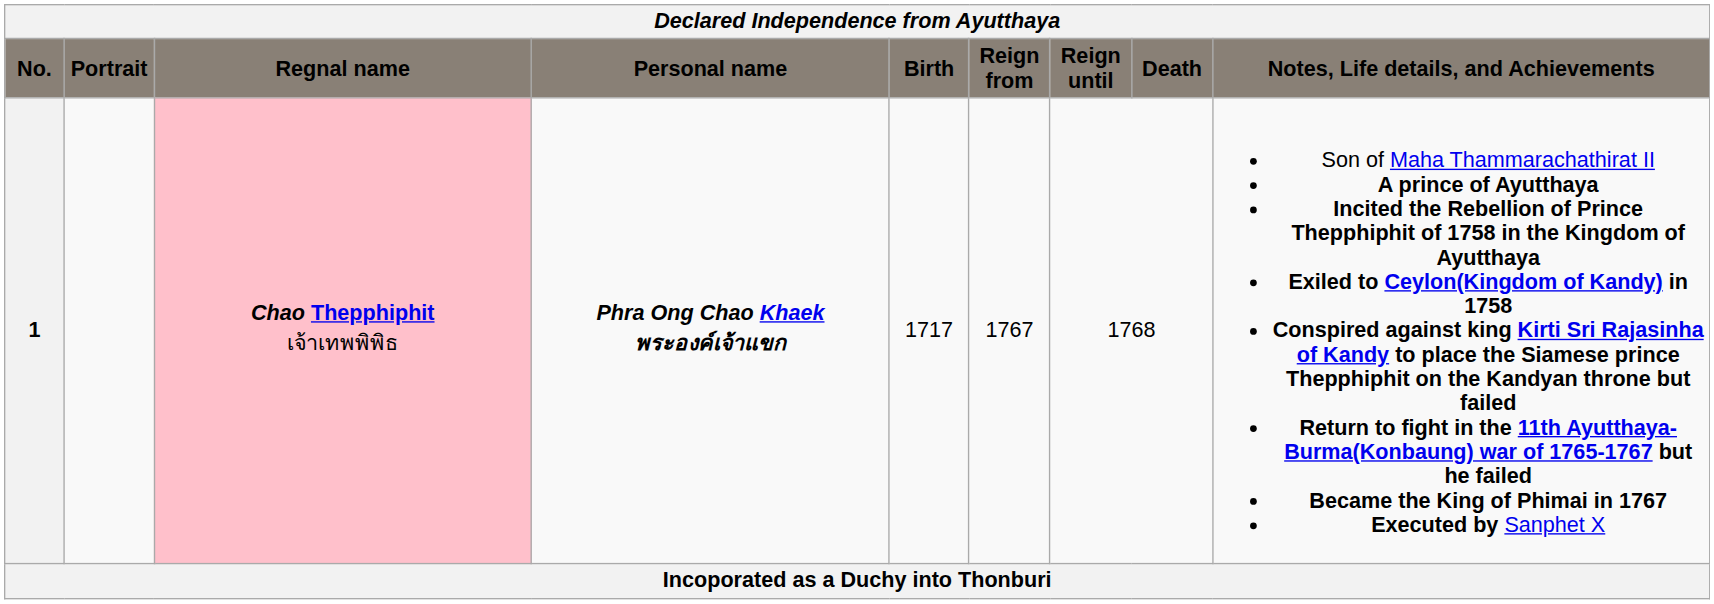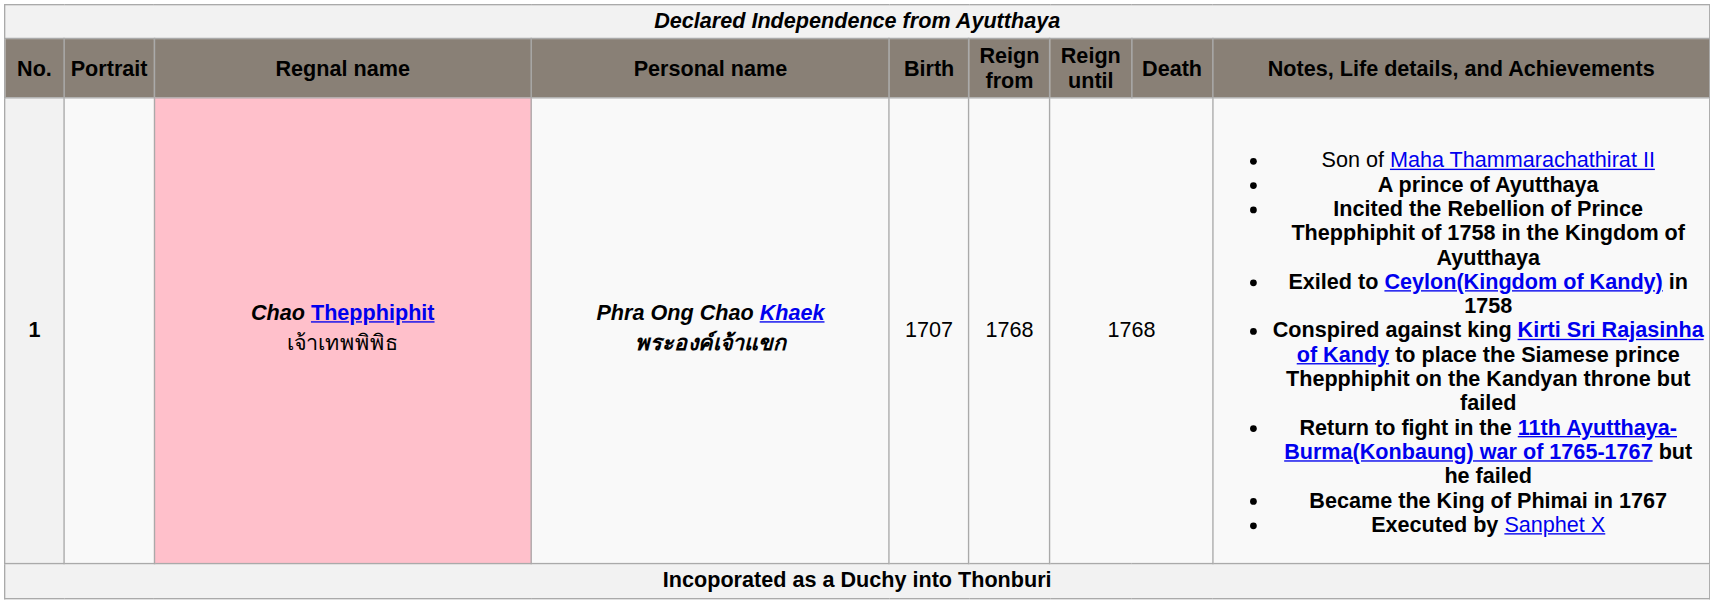 <table class="wikitable" style="text-align:center; width:100%;">
 <tr>
 <th colspan="9"><em>Declared Independence from Ayutthaya</em></th>
 </tr>
 <tr>
 <th width="3%" style="background-color:#898076">No.</th>
 <th width="1%" style="background-color:#898076">Portrait</th>
 <th width="19%" style="background-color:#898076">Regnal name</th>
 <th width="18%" style="background-color:#898076">Personal name</th>
 <th width="4%" style="background-color:#898076">Birth</th>
 <th width="4%" style="background-color:#898076">Reign from</th>
 <th width="4%" style="background-color:#898076">Reign until</th>
 <th width="4%" style="background-color:#898076">Death</th>
 <th width="25%" style="background-color:#898076">Notes, Life details, and Achievements</th>
 </tr>
 <tr>
 <th>1</th>
 <td></td>
 <td style="background: pink;"><strong><em>Chao</em></strong> <a href='#'><strong>Thepphiphit</strong></a><br>เจ้าเทพพิพิธ</td>
 <td><strong><em>Phra Ong Chao<em> <a href='#'>Khaek</a><strong><br>พระองค์เจ้าแขก</td>
-<td>1717</td>
-<td>1767</td>
+<td>1707</td>
+<td>1768</td>
 <td colspan="2">1768</td>
 <td><br><ul><li>Son of </strong><a href='#'>Maha Thammarachathirat II</a><strong></li><li>A prince of Ayutthaya</li><li>Incited the Rebellion of Prince Thepphiphit of 1758 in the Kingdom of Ayutthaya</li><li>Exiled to <a href='#'>Ceylon(Kingdom of Kandy)</a> in 1758</li><li>Conspired against king <a href='#'>Kirti Sri Rajasinha of Kandy</a> to place the Siamese prince Thepphiphit on the Kandyan throne but failed</li><li>Return to fight in the <a href='#'>11th Ayutthaya-Burma(Konbaung) war of 1765-1767</a> but he failed</li><li>Became the King of Phimai in 1767</li><li>Executed by </strong><a href='#'>Sanphet X</a><strong></li></ul></td>
 </tr>
 <tr>
 <th colspan="9"></em>Incoporated as a Duchy into Thonburi<em></th>
 </tr>
 </table>
